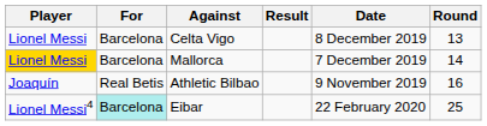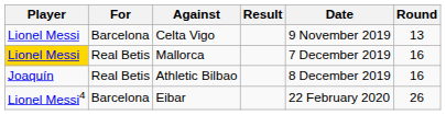 <table class="wikitable sortable">
 <tr>
 <th>Player</th>
 <th>For</th>
 <th>Against</th>
 <th>Result</th>
 <th>Date</th>
 <th>Round</th>
 </tr>
 <tr>
 <td data-sort-value="Messi, Lionel"> <a href='#'>Lionel Messi</a></td>
 <td>Barcelona</td>
 <td>Celta Vigo</td>
 <td align=center></td>
-<td>8 December 2019</td>
+<td>9 November 2019</td>
 <td align=center>13</td>
 </tr>
 <tr>
 <td data-sort-value="Messi, Lionel" style="background: gold;"> <a href='#'>Lionel Messi</a></td>
-<td>Barcelona</td>
+<td>Real Betis</td>
 <td>Mallorca</td>
 <td align=center></td>
 <td>7 December 2019</td>
-<td align=center>14</td>
+<td align=center>16</td>
 </tr>
 <tr>
 <td data-sort-value="Joaquín"> <a href='#'>Joaquín</a></td>
 <td>Real Betis</td>
 <td>Athletic Bilbao</td>
 <td align=center></td>
-<td>9 November 2019</td>
+<td>8 December 2019</td>
 <td align=center>16</td>
 </tr>
 <tr>
 <td data-sort-value="Messi, Lionel"> <a href='#'>Lionel Messi</a><sup>4</sup></td>
-<td style="background: paleturquoise;">Barcelona</td>
+<td>Barcelona</td>
 <td>Eibar</td>
 <td align=center></td>
 <td>22 February 2020</td>
-<td align=center>25</td>
+<td align=center>26</td>
 </tr>
 </table>
